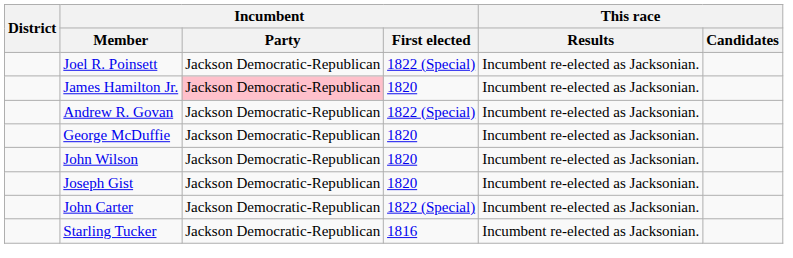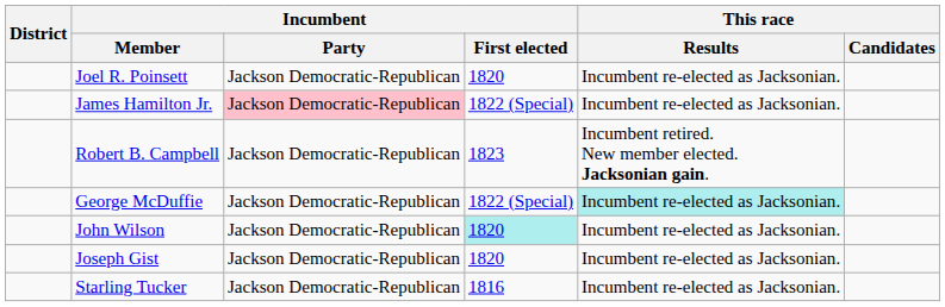 <table class=wikitable>
 <tr>
 <th rowspan=2>District</th>
 <th colspan=3>Incumbent</th>
 <th colspan=2>This race</th>
 </tr>
 <tr>
 <th>Member</th>
 <th>Party</th>
 <th>First elected</th>
 <th>Results</th>
 <th>Candidates</th>
 </tr>
 <tr>
 <td></td>
 <td><a href='#'>Joel R. Poinsett</a></td>
 <td>Jackson Democratic-Republican</td>
-<td><a href='#'>1822 (Special)</a></td>
+<td><a href='#'>1820</a></td>
 <td>Incumbent re-elected as Jacksonian.</td>
 <td nowrap></td>
 </tr>
 <tr>
 <td></td>
 <td><a href='#'>James Hamilton Jr.</a></td>
 <td style="background: pink;">Jackson Democratic-Republican</td>
-<td><a href='#'>1820</a></td>
-<td>Incumbent re-elected as Jacksonian.</td>
-<td nowrap></td>
-</tr>
-<tr>
-<td></td>
-<td><a href='#'>Andrew R. Govan</a></td>
-<td>Jackson Democratic-Republican</td>
 <td><a href='#'>1822 (Special)</a></td>
 <td>Incumbent re-elected as Jacksonian.</td>
 <td nowrap></td>
 </tr>
 <tr>
 <td></td>
+<td><a href='#'>Robert B. Campbell</a></td>
+<td>Jackson Democratic-Republican</td>
+<td><a href='#'>1823</a></td>
+<td>Incumbent retired.<br>New member elected.<br><strong>Jacksonian gain</strong>.</td>
+<td nowrap></td>
+</tr>
+<tr>
+<td></td>
 <td><a href='#'>George McDuffie</a></td>
 <td>Jackson Democratic-Republican</td>
-<td><a href='#'>1820</a></td>
-<td>Incumbent re-elected as Jacksonian.</td>
+<td><a href='#'>1822 (Special)</a></td>
+<td style="background: paleturquoise;">Incumbent re-elected as Jacksonian.</td>
 <td nowrap></td>
 </tr>
 <tr>
 <td></td>
 <td><a href='#'>John Wilson</a></td>
 <td>Jackson Democratic-Republican</td>
-<td><a href='#'>1820</a></td>
+<td style="background: paleturquoise;"><a href='#'>1820</a></td>
 <td>Incumbent re-elected as Jacksonian.</td>
 <td nowrap></td>
 </tr>
 <tr>
 <td></td>
 <td><a href='#'>Joseph Gist</a></td>
 <td>Jackson Democratic-Republican</td>
 <td><a href='#'>1820</a></td>
 <td>Incumbent re-elected as Jacksonian.</td>
 <td nowrap></td>
 </tr>
 <tr>
 <td></td>
-<td><a href='#'>John Carter</a></td>
-<td>Jackson Democratic-Republican</td>
-<td><a href='#'>1822 (Special)</a></td>
-<td>Incumbent re-elected as Jacksonian.</td>
-<td nowrap></td>
-</tr>
-<tr>
-<td></td>
 <td><a href='#'>Starling Tucker</a></td>
 <td>Jackson Democratic-Republican</td>
 <td><a href='#'>1816</a></td>
 <td>Incumbent re-elected as Jacksonian.</td>
 <td nowrap></td>
 </tr>
 </table>
